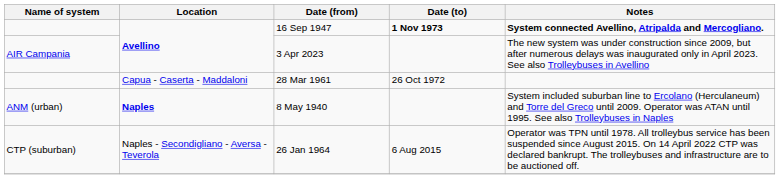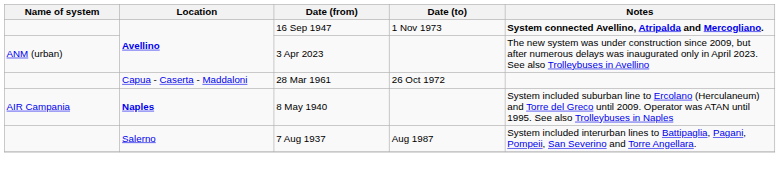 <table class="wikitable" width=100%>
 <tr>
 <th width=15%>Name of system</th>
 <th width=20%>Location</th>
 <th width=15%>Date (from)</th>
 <th width=15%>Date (to)</th>
 <th width=35%>Notes</th>
 </tr>
 <tr>
 <td> </td>
 <td rowspan="2"><strong><a href='#'>Avellino</a></strong></td>
 <td>16 Sep 1947 </td>
-<td><strong>1 Nov 1973 </strong></td>
+<td>1 Nov 1973 </td>
 <td><strong>System connected Avellino, <a href='#'>Atripalda</a> and <a href='#'>Mercogliano</a>.</strong></td>
 </tr>
 <tr>
-<td><a href='#'>AIR Campania</a></td>
+<td><a href='#'>ANM</a> (urban)</td>
 <td>3 Apr 2023</td>
 <td></td>
 <td>The new system was under construction since 2009, but after numerous delays was inaugurated only in April 2023. See also <a href='#'>Trolleybuses in Avellino</a></td>
 </tr>
 <tr>
 <td> </td>
 <td><a href='#'>Capua</a> - <a href='#'>Caserta</a> - <a href='#'>Maddaloni</a></td>
 <td>28 Mar 1961</td>
 <td>26 Oct 1972</td>
 <td> </td>
 </tr>
 <tr>
-<td><a href='#'>ANM</a> (urban)</td>
+<td><a href='#'>AIR Campania</a></td>
 <td><strong><a href='#'>Naples</a></strong></td>
 <td>8 May 1940</td>
 <td> </td>
 <td>System included suburban line to <a href='#'>Ercolano</a> (Herculaneum) and <a href='#'>Torre del Greco</a> until 2009.  Operator was ATAN until 1995. See also <a href='#'>Trolleybuses in Naples</a></td>
 </tr>
 <tr>
-<td>CTP (suburban)</td>
-<td>Naples - <a href='#'>Secondigliano</a> - <a href='#'>Aversa</a> - <a href='#'>Teverola</a></td>
-<td>26 Jan 1964</td>
-<td>6 Aug 2015</td>
-<td>Operator was TPN until 1978. All trolleybus service has been suspended since August 2015. On 14 April 2022 CTP was declared bankrupt. The trolleybuses and infrastructure are to be auctioned off.</td>
+<td> </td>
+<td><a href='#'>Salerno</a></td>
+<td>7 Aug 1937</td>
+<td>Aug 1987 </td>
+<td>System included interurban lines to <a href='#'>Battipaglia</a>, <a href='#'>Pagani</a>, <a href='#'>Pompeii</a>, <a href='#'>San Severino</a> and <a href='#'>Torre Angellara</a>.</td>
 </tr>
 <tr>
 </tr>
 </table>
